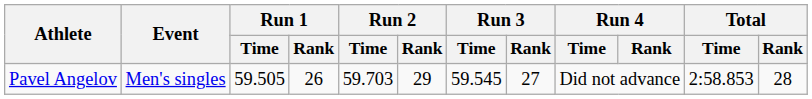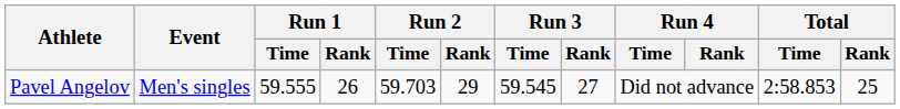 <table class=wikitable style=font-size:90%;text-align:center>
 <tr>
 <th rowspan="2">Athlete</th>
 <th rowspan="2">Event</th>
 <th colspan=2>Run 1</th>
 <th colspan=2>Run 2</th>
 <th colspan=2>Run 3</th>
 <th colspan=2>Run 4</th>
 <th colspan=2>Total</th>
 </tr>
 <tr style="font-size:95%">
 <th>Time</th>
 <th>Rank</th>
 <th>Time</th>
 <th>Rank</th>
 <th>Time</th>
 <th>Rank</th>
 <th>Time</th>
 <th>Rank</th>
 <th>Time</th>
 <th>Rank</th>
 </tr>
 <tr>
 <td align=left><a href='#'>Pavel Angelov</a></td>
 <td align=left><a href='#'>Men's singles</a></td>
-<td>59.505</td>
+<td>59.555</td>
 <td>26</td>
 <td>59.703</td>
 <td>29</td>
 <td>59.545</td>
 <td>27</td>
 <td colspan=2>Did not advance</td>
 <td>2:58.853</td>
-<td>28</td>
+<td>25</td>
 </tr>
 </table>
